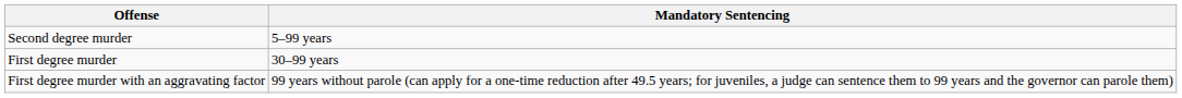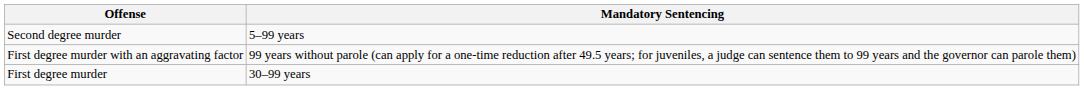 <table class="wikitable">
 <tr>
 <th>Offense</th>
 <th>Mandatory Sentencing</th>
 </tr>
 <tr>
 <td>Second degree murder</td>
 <td>5–99 years</td>
 </tr>
 <tr>
+<td>First degree murder with an aggravating factor</td>
+<td>99 years without parole (can apply for a one-time reduction after 49.5 years; for juveniles, a judge can sentence them to 99 years and the governor can parole them)</td>
+</tr>
+<tr>
 <td>First degree murder</td>
 <td>30–99 years</td>
 </tr>
-<tr>
-<td>First degree murder with an aggravating factor</td>
-<td>99 years without parole (can apply for a one-time reduction after 49.5 years; for juveniles, a judge can sentence them to 99 years and the governor can parole them)</td>
-</tr>
 </table>
